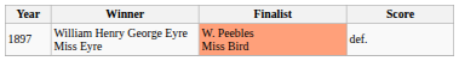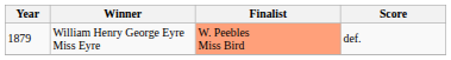 <table class="wikitable">
 <tr>
 <th style="width:60px;">Year</th>
 <th style="width:225px;">Winner</th>
 <th style="width:225px;">Finalist</th>
 <th style="width:160px;">Score</th>
 </tr>
 <tr>
-<td>1897</td>
+<td>1879</td>
 <td> William Henry George Eyre<br> Miss Eyre</td>
 <td style="background: lightsalmon;"> W. Peebles<br> Miss Bird</td>
 <td>def.</td>
 </tr>
 <tr>
 </tr>
 </table>
